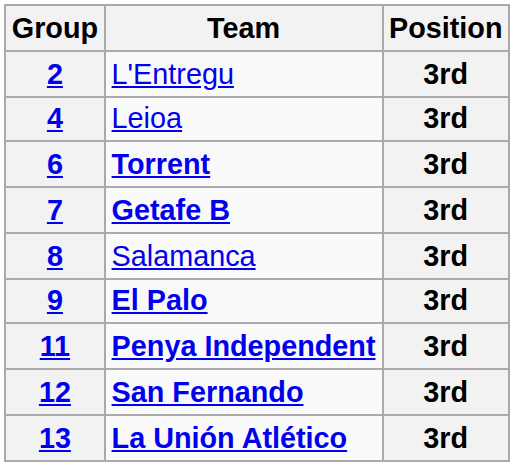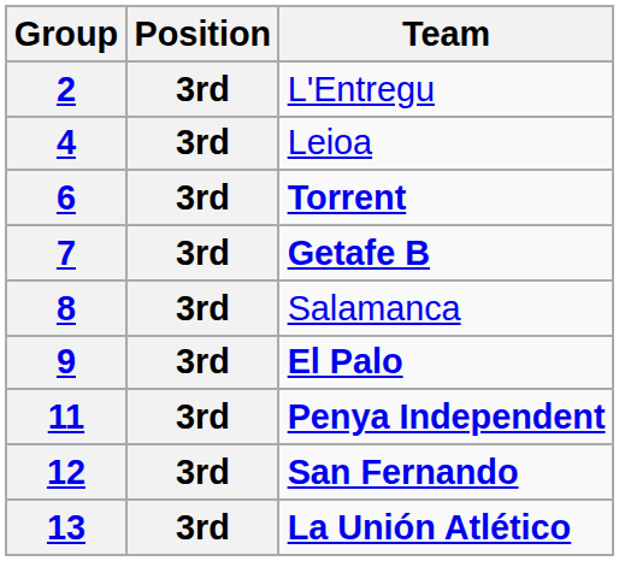 <table class="wikitable" style="font-size:90%">
 <tr>
 <th>Group</th>
+<th>Position</th>
 <th>Team</th>
-<th>Position</th>
 </tr>
 <tr>
 <th><a href='#'>2</a></th>
+<th>3rd</th>
 <td><a href='#'>L'Entregu</a></td>
-<th>3rd</th>
 </tr>
 <tr>
 <th><a href='#'>4</a></th>
+<th>3rd</th>
 <td><a href='#'>Leioa</a></td>
-<th>3rd</th>
 </tr>
 <tr>
 <th><a href='#'>6</a></th>
+<th>3rd</th>
 <td><strong><a href='#'>Torrent</a></strong></td>
-<th>3rd</th>
 </tr>
 <tr>
 <th><a href='#'>7</a></th>
+<th>3rd</th>
 <td><strong><a href='#'>Getafe B</a></strong></td>
-<th>3rd</th>
 </tr>
 <tr>
 <th><a href='#'>8</a></th>
+<th>3rd</th>
 <td><a href='#'>Salamanca</a></td>
-<th>3rd</th>
 </tr>
 <tr>
 <th><a href='#'>9</a></th>
+<th>3rd</th>
 <td><strong><a href='#'>El Palo</a></strong></td>
-<th>3rd</th>
 </tr>
 <tr>
 <th><a href='#'>11</a></th>
+<th>3rd</th>
 <td><strong><a href='#'>Penya Independent</a></strong></td>
-<th>3rd</th>
 </tr>
 <tr>
 <th><a href='#'>12</a></th>
+<th>3rd</th>
 <td><strong><a href='#'>San Fernando</a></strong></td>
-<th>3rd</th>
 </tr>
 <tr>
 <th><a href='#'>13</a></th>
+<th>3rd</th>
 <td><strong><a href='#'>La Unión Atlético</a></strong></td>
-<th>3rd</th>
 </tr>
 </table>
